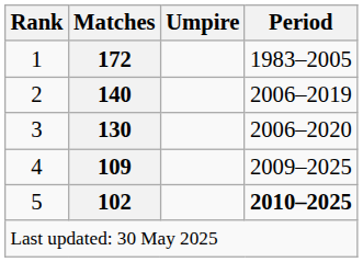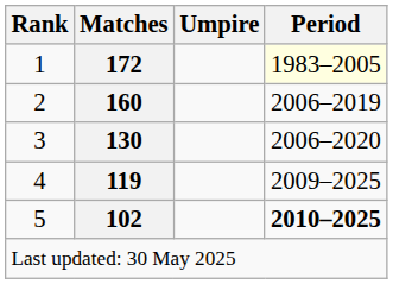 <table class="wikitable plainrowheaders sortable">
 <tr>
 <th scope=col>Rank</th>
 <th scope=col>Matches</th>
 <th scope=col>Umpire</th>
 <th scope=col>Period</th>
 </tr>
 <tr>
 <td align=center>1</td>
 <th scope=row style=text-align:center;>172</th>
 <td></td>
-<td>1983–2005</td>
+<td style="background: lightyellow;">1983–2005</td>
 </tr>
 <tr>
 <td align=center>2</td>
-<th scope=row style=text-align:center;>140</th>
+<th scope=row style=text-align:center;>160</th>
 <td></td>
 <td>2006–2019</td>
 </tr>
 <tr>
 <td align=center>3</td>
 <th scope=row style=text-align:center;>130</th>
 <td></td>
 <td>2006–2020</td>
 </tr>
 <tr>
 <td align=center>4</td>
-<th scope=row style=text-align:center;>109</th>
+<th scope=row style=text-align:center;>119</th>
 <td></td>
 <td>2009–2025</td>
 </tr>
 <tr>
 <td align=center>5</td>
 <th scope=row style=text-align:center;>102</th>
 <td></td>
 <td><strong>2010–2025</strong></td>
 </tr>
 <tr class=sortbottom>
 <td colspan=4><small>Last updated: 30 May 2025</small></td>
 </tr>
 </table>
